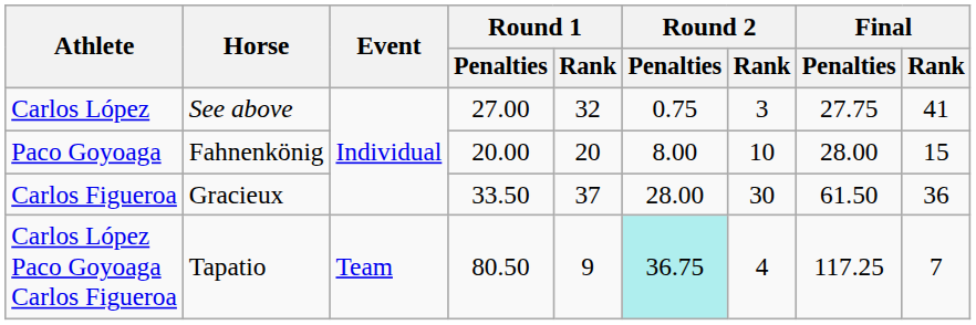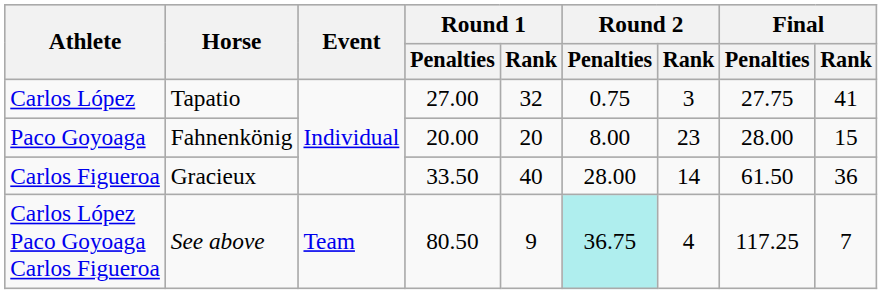 <table class="wikitable" style="font-size:90%">
 <tr>
 <th rowspan="2">Athlete</th>
 <th rowspan="2">Horse</th>
 <th rowspan="2">Event</th>
 <th colspan="2">Round 1</th>
 <th colspan="2">Round 2</th>
 <th colspan="2">Final</th>
 </tr>
 <tr style="font-size:95%">
 <th>Penalties</th>
 <th>Rank</th>
 <th>Penalties</th>
 <th>Rank</th>
 <th>Penalties</th>
 <th>Rank</th>
 </tr>
 <tr align=center>
 <td align=left><a href='#'>Carlos López</a></td>
-<td align=left><em>See above</em></td>
+<td align=left>Tapatio</td>
 <td align=left rowspan=3><a href='#'>Individual</a></td>
 <td>27.00</td>
 <td>32</td>
 <td>0.75</td>
 <td>3</td>
 <td>27.75</td>
 <td>41</td>
 </tr>
 <tr align=center>
 <td align=left><a href='#'>Paco Goyoaga</a></td>
 <td align=left>Fahnenkönig</td>
 <td>20.00</td>
 <td>20</td>
 <td>8.00</td>
-<td>10</td>
+<td>23</td>
 <td>28.00</td>
 <td>15</td>
 </tr>
 <tr align=center>
 <td align=left><a href='#'>Carlos Figueroa</a></td>
 <td align=left>Gracieux</td>
 <td>33.50</td>
-<td>37</td>
+<td>40</td>
 <td>28.00</td>
-<td>30</td>
+<td>14</td>
 <td>61.50</td>
 <td>36</td>
 </tr>
 <tr align=center>
 <td align=left><a href='#'>Carlos López</a><br><a href='#'>Paco Goyoaga</a><br><a href='#'>Carlos Figueroa</a></td>
-<td align=left>Tapatio</td>
+<td align=left><em>See above</em></td>
 <td align=left><a href='#'>Team</a></td>
 <td>80.50</td>
 <td>9</td>
 <td style="background: paleturquoise;">36.75</td>
 <td>4</td>
 <td>117.25</td>
 <td>7</td>
 </tr>
 </table>
